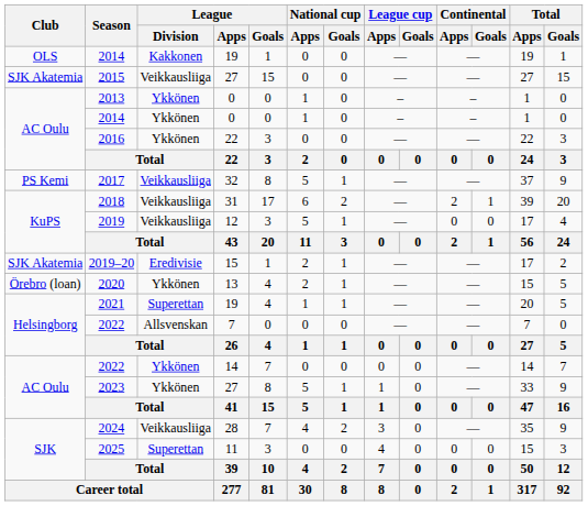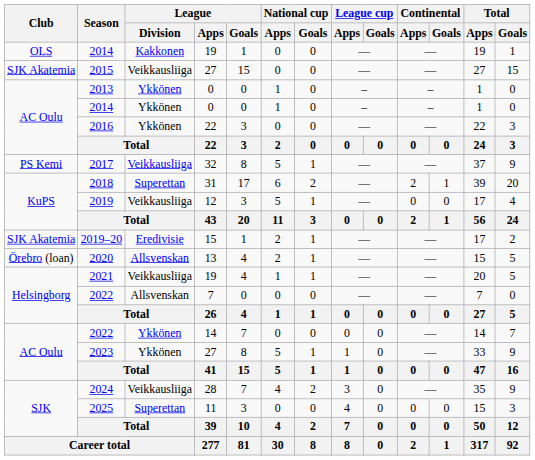 <table class="wikitable" style="text-align: center;">
 <tr>
 <th rowspan="2">Club</th>
 <th rowspan="2">Season</th>
 <th colspan="3">League</th>
 <th colspan="2">National cup</th>
 <th colspan="2"><a href='#'>League cup</a></th>
 <th colspan="2">Continental</th>
 <th colspan="2">Total</th>
 </tr>
 <tr>
 <th>Division</th>
 <th>Apps</th>
 <th>Goals</th>
 <th>Apps</th>
 <th>Goals</th>
 <th>Apps</th>
 <th>Goals</th>
 <th>Apps</th>
 <th>Goals</th>
 <th>Apps</th>
 <th>Goals</th>
 </tr>
 <tr>
 <td rowspan="1"><a href='#'>OLS</a></td>
 <td><a href='#'>2014</a></td>
 <td><a href='#'>Kakkonen</a></td>
 <td>19</td>
 <td>1</td>
 <td>0</td>
 <td>0</td>
 <td colspan="2">—</td>
 <td colspan="2">—</td>
 <td>19</td>
 <td>1</td>
 </tr>
 <tr>
 <td rowspan="1"><a href='#'>SJK Akatemia</a></td>
 <td><a href='#'>2015</a></td>
 <td>Veikkausliiga</td>
 <td>27</td>
 <td>15</td>
 <td>0</td>
 <td>0</td>
 <td colspan="2">—</td>
 <td colspan="2">—</td>
 <td>27</td>
 <td>15</td>
 </tr>
 <tr>
 <td rowspan="4"><a href='#'>AC Oulu</a></td>
 <td><a href='#'>2013</a></td>
 <td><a href='#'>Ykkönen</a></td>
 <td>0</td>
 <td>0</td>
 <td>1</td>
 <td>0</td>
 <td colspan=2>–</td>
 <td colspan=2>–</td>
 <td>1</td>
 <td>0</td>
 </tr>
 <tr>
 <td><a href='#'>2014</a></td>
 <td>Ykkönen</td>
 <td>0</td>
 <td>0</td>
 <td>1</td>
 <td>0</td>
 <td colspan=2>–</td>
 <td colspan=2>–</td>
 <td>1</td>
 <td>0</td>
 </tr>
 <tr>
 <td><a href='#'>2016</a></td>
 <td>Ykkönen</td>
 <td>22</td>
 <td>3</td>
 <td>0</td>
 <td>0</td>
 <td colspan="2">—</td>
 <td colspan="2">—</td>
 <td>22</td>
 <td>3</td>
 </tr>
 <tr>
 <th colspan=2>Total</th>
 <th>22</th>
 <th>3</th>
 <th>2</th>
 <th>0</th>
 <th>0</th>
 <th>0</th>
 <th>0</th>
 <th>0</th>
 <th>24</th>
 <th>3</th>
 </tr>
 <tr>
 <td rowspan="1"><a href='#'>PS Kemi</a></td>
 <td><a href='#'>2017</a></td>
 <td><a href='#'>Veikkausliiga</a></td>
 <td>32</td>
 <td>8</td>
 <td>5</td>
 <td>1</td>
 <td colspan="2">—</td>
 <td colspan="2">—</td>
 <td>37</td>
 <td>9</td>
 </tr>
 <tr>
 <td rowspan="3"><a href='#'>KuPS</a></td>
 <td><a href='#'>2018</a></td>
-<td>Veikkausliiga</td>
+<td rowspan="1"><a href='#'>Superettan</a></td>
 <td>31</td>
 <td>17</td>
 <td>6</td>
 <td>2</td>
 <td colspan="2">—</td>
 <td>2</td>
 <td>1</td>
 <td>39</td>
 <td>20</td>
 </tr>
 <tr>
 <td><a href='#'>2019</a></td>
 <td>Veikkausliiga</td>
 <td>12</td>
 <td>3</td>
 <td>5</td>
 <td>1</td>
 <td colspan="2">—</td>
 <td>0</td>
 <td>0</td>
 <td>17</td>
 <td>4</td>
 </tr>
 <tr>
 <th colspan="2">Total</th>
 <th>43</th>
 <th>20</th>
 <th>11</th>
 <th>3</th>
 <th>0</th>
 <th>0</th>
 <th>2</th>
 <th>1</th>
 <th>56</th>
 <th>24</th>
 </tr>
 <tr>
 <td rowspan="1"><a href='#'>SJK Akatemia</a></td>
 <td><a href='#'>2019–20</a></td>
 <td rowspan="1"><a href='#'>Eredivisie</a></td>
 <td>15</td>
 <td>1</td>
 <td>2</td>
 <td>1</td>
 <td colspan="2">—</td>
 <td colspan="2">—</td>
 <td>17</td>
 <td>2</td>
 </tr>
 <tr>
 <td rowspan="1"><a href='#'>Örebro</a> (loan)</td>
 <td><a href='#'>2020</a></td>
-<td>Ykkönen</td>
+<td rowspan="1"><a href='#'>Allsvenskan</a></td>
 <td>13</td>
 <td>4</td>
 <td>2</td>
 <td>1</td>
 <td colspan="2">—</td>
 <td colspan="2">—</td>
 <td>15</td>
 <td>5</td>
 </tr>
 <tr>
 <td rowspan="3"><a href='#'>Helsingborg</a></td>
 <td><a href='#'>2021</a></td>
-<td rowspan="1"><a href='#'>Superettan</a></td>
+<td>Veikkausliiga</td>
 <td>19</td>
 <td>4</td>
 <td>1</td>
 <td>1</td>
 <td colspan="2">—</td>
 <td colspan="2">—</td>
 <td>20</td>
 <td>5</td>
 </tr>
 <tr>
 <td><a href='#'>2022</a></td>
 <td rowspan="1">Allsvenskan</td>
 <td>7</td>
 <td>0</td>
 <td>0</td>
 <td>0</td>
 <td colspan="2">—</td>
 <td colspan="2">—</td>
 <td>7</td>
 <td>0</td>
 </tr>
 <tr>
 <th colspan="2">Total</th>
 <th>26</th>
 <th>4</th>
 <th>1</th>
 <th>1</th>
 <th>0</th>
 <th>0</th>
 <th>0</th>
 <th>0</th>
 <th>27</th>
 <th>5</th>
 </tr>
 <tr>
 <td rowspan="3"><a href='#'>AC Oulu</a></td>
 <td><a href='#'>2022</a></td>
 <td><a href='#'>Ykkönen</a></td>
 <td>14</td>
 <td>7</td>
 <td>0</td>
 <td>0</td>
 <td>0</td>
 <td>0</td>
 <td colspan="2">—</td>
 <td>14</td>
 <td>7</td>
 </tr>
 <tr>
 <td><a href='#'>2023</a></td>
 <td>Ykkönen</td>
 <td>27</td>
 <td>8</td>
 <td>5</td>
 <td>1</td>
 <td>1</td>
 <td>0</td>
 <td colspan="2">—</td>
 <td>33</td>
 <td>9</td>
 </tr>
 <tr>
 <th colspan="2">Total</th>
 <th>41</th>
 <th>15</th>
 <th>5</th>
 <th>1</th>
 <th>1</th>
 <th>0</th>
 <th>0</th>
 <th>0</th>
 <th>47</th>
 <th>16</th>
 </tr>
 <tr>
 <td rowspan=3><a href='#'>SJK</a></td>
 <td><a href='#'>2024</a></td>
 <td>Veikkausliiga</td>
 <td>28</td>
 <td>7</td>
 <td>4</td>
 <td>2</td>
 <td>3</td>
 <td>0</td>
 <td colspan="2">—</td>
 <td>35</td>
 <td>9</td>
 </tr>
 <tr>
 <td><a href='#'>2025</a></td>
 <td rowspan="1"><a href='#'>Superettan</a></td>
 <td>11</td>
 <td>3</td>
 <td>0</td>
 <td>0</td>
 <td>4</td>
 <td>0</td>
 <td>0</td>
 <td>0</td>
 <td>15</td>
 <td>3</td>
 </tr>
 <tr>
 <th colspan=2>Total</th>
 <th>39</th>
 <th>10</th>
 <th>4</th>
 <th>2</th>
 <th>7</th>
 <th>0</th>
 <th>0</th>
 <th>0</th>
 <th>50</th>
 <th>12</th>
 </tr>
 <tr>
 <th colspan="3">Career total</th>
 <th>277</th>
 <th>81</th>
 <th>30</th>
 <th>8</th>
 <th>8</th>
 <th>0</th>
 <th>2</th>
 <th>1</th>
 <th>317</th>
 <th>92</th>
 </tr>
 </table>
